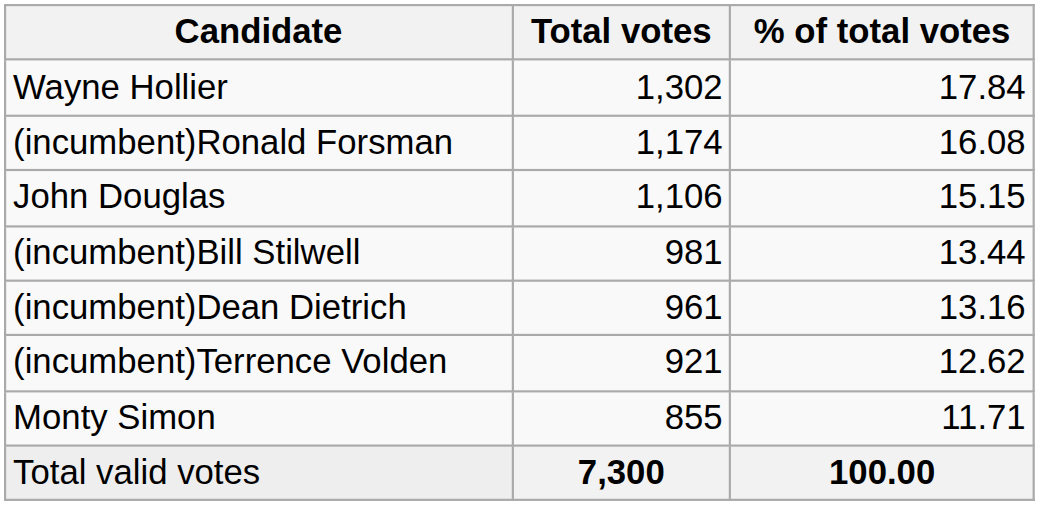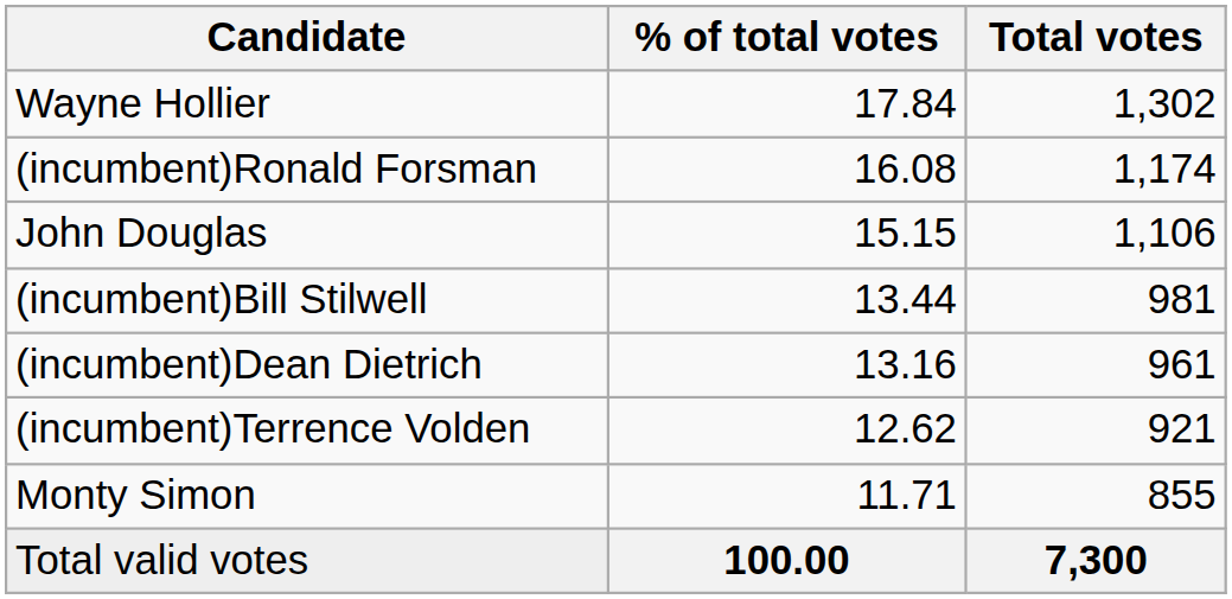 <table class="wikitable" width="475">
 <tr>
 <th align="left">Candidate</th>
+<th align="right">% of total votes</th>
 <th align="right">Total votes</th>
-<th align="right">% of total votes</th>
 </tr>
 <tr>
 <td align="left">Wayne Hollier</td>
+<td align="right">17.84</td>
 <td align="right">1,302</td>
-<td align="right">17.84</td>
 </tr>
 <tr>
 <td align="left">(incumbent)Ronald Forsman</td>
+<td align="right">16.08</td>
 <td align="right">1,174</td>
-<td align="right">16.08</td>
 </tr>
 <tr>
 <td align="left">John Douglas</td>
+<td align="right">15.15</td>
 <td align="right">1,106</td>
-<td align="right">15.15</td>
 </tr>
 <tr>
 <td align="left">(incumbent)Bill Stilwell</td>
+<td align="right">13.44</td>
 <td align="right">981</td>
-<td align="right">13.44</td>
 </tr>
 <tr>
 <td align="left">(incumbent)Dean Dietrich</td>
+<td align="right">13.16</td>
 <td align="right">961</td>
-<td align="right">13.16</td>
 </tr>
 <tr>
 <td align="left">(incumbent)Terrence Volden</td>
+<td align="right">12.62</td>
 <td align="right">921</td>
-<td align="right">12.62</td>
 </tr>
 <tr>
 <td align="left">Monty Simon</td>
+<td align="right">11.71</td>
 <td align="right">855</td>
-<td align="right">11.71</td>
 </tr>
 <tr bgcolor="#EEEEEE">
 <td align="left">Total valid votes</td>
+<th align="right">100.00</th>
 <th align="right">7,300</th>
-<th align="right">100.00</th>
 </tr>
 </table>
